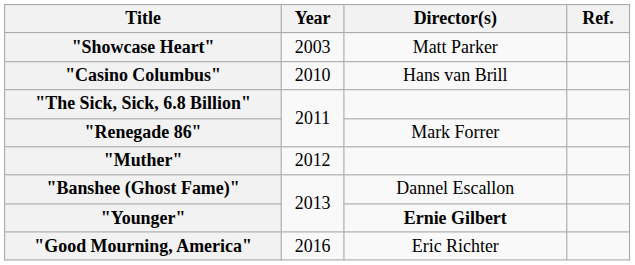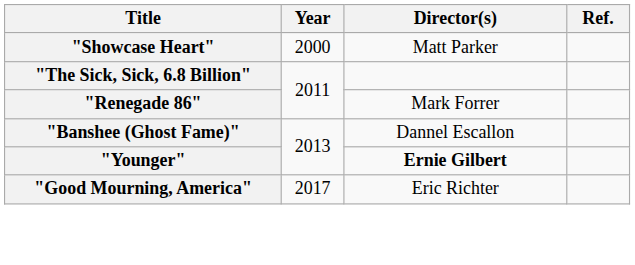 <table class="wikitable plainrowheaders" style="text-align:center;">
 <tr>
 <th scope="col" style="width:15em;">Title</th>
 <th scope="col" style="width:3em;">Year</th>
 <th scope="col" style="width:12em;">Director(s)</th>
 <th scope="col" style="width:3em;">Ref.</th>
 </tr>
 <tr>
 <th scope="row">"Showcase Heart"</th>
-<td>2003</td>
+<td>2000</td>
 <td>Matt Parker</td>
-<td></td>
-</tr>
-<tr>
-<th scope="row">"Casino Columbus"</th>
-<td>2010</td>
-<td>Hans van Brill</td>
 <td></td>
 </tr>
 <tr>
 <th scope="row">"The Sick, Sick, 6.8 Billion"</th>
 <td rowspan="2">2011</td>
 <td></td>
 <td></td>
 </tr>
 <tr>
 <th scope="row">"Renegade 86"</th>
 <td>Mark Forrer</td>
-<td></td>
-</tr>
-<tr>
-<th scope="row">"Muther"</th>
-<td>2012</td>
-<td></td>
 <td></td>
 </tr>
 <tr>
 <th scope="row">"Banshee (Ghost Fame)"</th>
 <td rowspan="2">2013</td>
 <td>Dannel Escallon</td>
 <td></td>
 </tr>
 <tr>
 <th scope="row">"Younger"</th>
 <td><strong>Ernie Gilbert</strong></td>
 <td></td>
 </tr>
 <tr>
 <th scope="row">"Good Mourning, America"</th>
-<td>2016</td>
+<td>2017</td>
 <td>Eric Richter</td>
 <td></td>
 </tr>
 </table>
